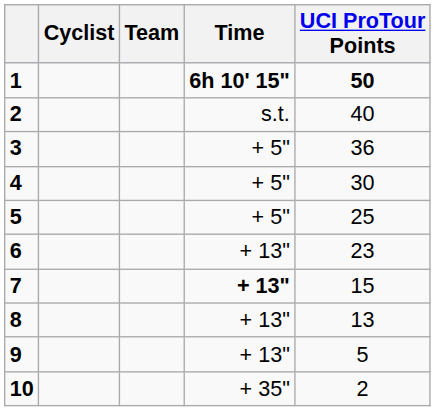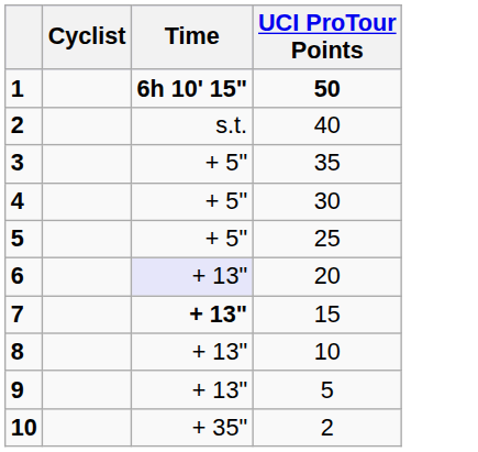 <table class="wikitable">
 <tr style="background:#ccccff;">
 <th></th>
 <th>Cyclist</th>
-<th>Team</th>
 <th>Time</th>
 <th><a href='#'>UCI ProTour</a><br>Points</th>
 </tr>
 <tr>
 <td><strong>1</strong></td>
-<td><strong></strong></td>
 <td><strong></strong></td>
 <td align="right"><strong>6h 10' 15"</strong></td>
 <td align="center"><strong>50</strong></td>
 </tr>
 <tr>
 <td><strong>2</strong></td>
 <td></td>
-<td></td>
 <td align="right">s.t.</td>
 <td align="center">40</td>
 </tr>
 <tr>
 <td><strong>3</strong></td>
 <td></td>
-<td></td>
 <td align="right">+ 5"</td>
-<td align="center">36</td>
+<td align="center">35</td>
 </tr>
 <tr>
 <td><strong>4</strong></td>
-<td></td>
 <td></td>
 <td align="right">+ 5"</td>
 <td align="center">30</td>
 </tr>
 <tr>
 <td><strong>5</strong></td>
 <td></td>
-<td></td>
 <td align="right">+ 5"</td>
 <td align="center">25</td>
 </tr>
 <tr>
 <td><strong>6</strong></td>
 <td></td>
-<td></td>
-<td align="right">+ 13"</td>
-<td align="center">23</td>
+<td align="right" style="background: lavender;">+ 13"</td>
+<td align="center">20</td>
 </tr>
 <tr>
 <td><strong>7</strong></td>
-<td></td>
 <td></td>
 <td align="right"><strong>+ 13"</strong></td>
 <td align="center">15</td>
 </tr>
 <tr>
 <td><strong>8</strong></td>
 <td></td>
-<td></td>
 <td align="right">+ 13"</td>
-<td align="center">13</td>
+<td align="center">10</td>
 </tr>
 <tr>
 <td><strong>9</strong></td>
-<td></td>
 <td></td>
 <td align="right">+ 13"</td>
 <td align="center">5</td>
 </tr>
 <tr>
 <td><strong>10</strong></td>
 <td></td>
-<td></td>
 <td align="right">+ 35"</td>
 <td align="center">2</td>
 </tr>
 </table>
